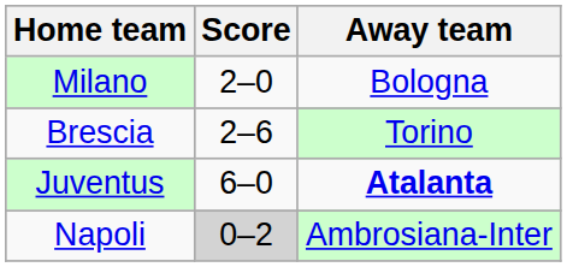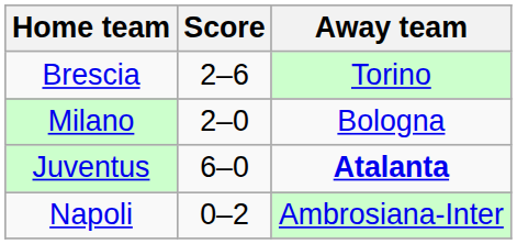 <table class="wikitable" style="text-align: center">
 <tr>
 <th>Home team</th>
 <th>Score</th>
 <th>Away team</th>
 </tr>
 <tr>
+<td><a href='#'>Brescia</a></td>
+<td>2–6</td>
+<td bgcolor="ccffcc"><a href='#'>Torino</a></td>
+</tr>
+<tr>
 <td bgcolor="ccffcc"><a href='#'>Milano</a></td>
 <td>2–0</td>
 <td><a href='#'>Bologna</a></td>
-</tr>
-<tr>
-<td><a href='#'>Brescia</a></td>
-<td>2–6</td>
-<td bgcolor="ccffcc"><a href='#'>Torino</a></td>
 </tr>
 <tr>
 <td bgcolor="ccffcc"><a href='#'>Juventus</a></td>
 <td>6–0</td>
 <td><strong><a href='#'>Atalanta</a></strong></td>
 </tr>
 <tr>
 <td><a href='#'>Napoli</a></td>
-<td style="background: lightgrey;">0–2</td>
+<td>0–2</td>
 <td bgcolor="ccffcc"><a href='#'>Ambrosiana-Inter</a></td>
 </tr>
 </table>
